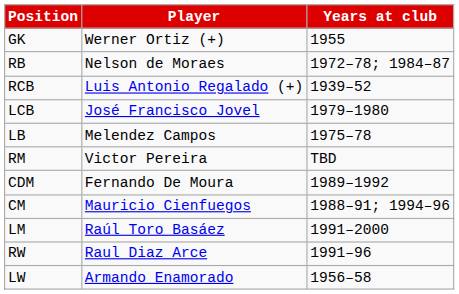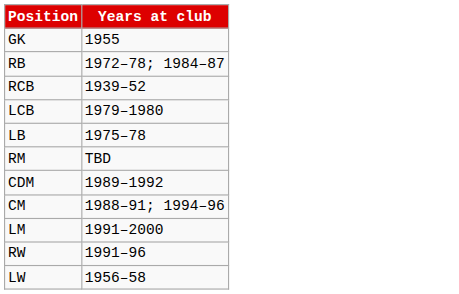 <table class="wikitable sortable">
 <tr>
 <th style="background:#d00; color:#fff;" scope="col">Position</th>
-<th style="background:#d00; color:#fff;" scope="col">Player</th>
 <th style="background:#d00; color:#fff;" scope="col">Years at club</th>
 </tr>
 <tr>
 <td>GK</td>
-<td> Werner Ortiz (+)</td>
 <td>1955</td>
 </tr>
 <tr>
 <td>RB</td>
-<td> Nelson de Moraes</td>
 <td>1972–78; 1984–87</td>
 </tr>
 <tr>
 <td>RCB</td>
-<td> <a href='#'>Luis Antonio Regalado</a> (+)</td>
 <td>1939–52</td>
 </tr>
 <tr>
 <td>LCB</td>
-<td> <a href='#'>José Francisco Jovel</a></td>
 <td>1979–1980</td>
 </tr>
 <tr>
 <td>LB</td>
-<td> Melendez Campos</td>
 <td>1975–78</td>
 </tr>
 <tr>
 <td>RM</td>
-<td> Victor Pereira</td>
 <td>TBD</td>
 </tr>
 <tr>
 <td>CDM</td>
-<td> Fernando De Moura</td>
 <td>1989–1992</td>
 </tr>
 <tr>
 <td>CM</td>
-<td> <a href='#'>Mauricio Cienfuegos</a></td>
 <td>1988–91; 1994–96</td>
 </tr>
 <tr>
 <td>LM</td>
-<td> <a href='#'>Raúl Toro Basáez</a></td>
 <td>1991–2000</td>
 </tr>
 <tr>
 <td>RW</td>
-<td> <a href='#'>Raul Diaz Arce</a></td>
 <td>1991–96</td>
 </tr>
 <tr>
 <td>LW</td>
-<td> <a href='#'>Armando Enamorado</a></td>
 <td>1956–58</td>
 </tr>
 </table>
